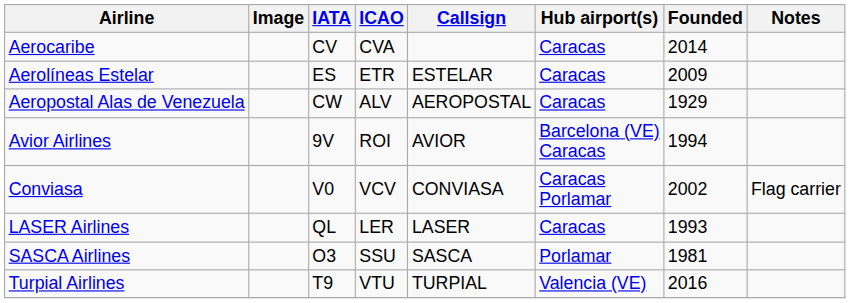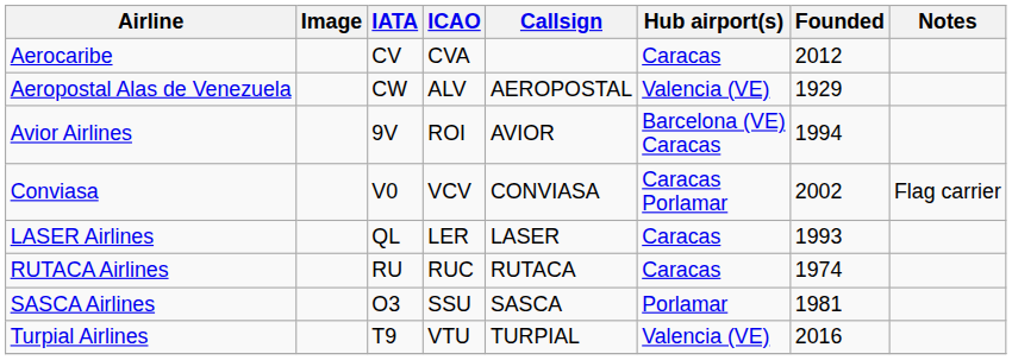 <table class="wikitable sortable">
 <tr>
 <th>Airline</th>
 <th>Image</th>
 <th><a href='#'>IATA</a></th>
 <th><a href='#'>ICAO</a></th>
 <th><a href='#'>Callsign</a></th>
 <th>Hub airport(s)</th>
 <th>Founded</th>
 <th class="unsortable">Notes</th>
 </tr>
 <tr>
 <td><a href='#'>Aerocaribe</a></td>
 <td></td>
 <td>CV</td>
 <td>CVA</td>
 <td></td>
 <td><a href='#'>Caracas</a></td>
-<td>2014</td>
-<td></td>
-</tr>
-<tr>
-<td><a href='#'>Aerolíneas Estelar</a></td>
-<td></td>
-<td>ES</td>
-<td>ETR</td>
-<td>ESTELAR</td>
-<td><a href='#'>Caracas</a></td>
-<td>2009</td>
+<td>2012</td>
 <td></td>
 </tr>
 <tr>
 <td><a href='#'>Aeropostal Alas de Venezuela</a></td>
 <td></td>
 <td>CW</td>
 <td>ALV</td>
 <td>AEROPOSTAL</td>
-<td><a href='#'>Caracas</a></td>
+<td><a href='#'>Valencia (VE)</a></td>
 <td>1929</td>
 <td></td>
 </tr>
 <tr>
 <td><a href='#'>Avior Airlines</a></td>
 <td></td>
 <td>9V</td>
 <td>ROI</td>
 <td>AVIOR</td>
 <td><a href='#'>Barcelona (VE)</a><br><a href='#'>Caracas</a></td>
 <td>1994</td>
 <td></td>
 </tr>
 <tr>
 <td><a href='#'>Conviasa</a></td>
 <td></td>
 <td>V0</td>
 <td>VCV</td>
 <td>CONVIASA</td>
 <td><a href='#'>Caracas</a><br><a href='#'>Porlamar</a></td>
 <td>2002</td>
 <td>Flag carrier</td>
 </tr>
 <tr>
 <td><a href='#'>LASER Airlines</a></td>
 <td></td>
 <td>QL</td>
 <td>LER</td>
 <td>LASER</td>
 <td><a href='#'>Caracas</a></td>
 <td>1993</td>
 <td></td>
 </tr>
 <tr>
+<td><a href='#'>RUTACA Airlines</a></td>
+<td></td>
+<td>RU</td>
+<td>RUC</td>
+<td>RUTACA</td>
+<td><a href='#'>Caracas</a></td>
+<td>1974</td>
+<td></td>
+</tr>
+<tr>
 <td><a href='#'>SASCA Airlines</a></td>
 <td></td>
 <td>O3</td>
 <td>SSU</td>
 <td>SASCA</td>
 <td><a href='#'>Porlamar</a></td>
 <td>1981</td>
 <td></td>
 </tr>
 <tr>
 <td><a href='#'>Turpial Airlines</a></td>
 <td></td>
 <td>T9</td>
 <td>VTU</td>
 <td>TURPIAL</td>
 <td><a href='#'>Valencia (VE)</a></td>
 <td>2016</td>
 <td></td>
 </tr>
 <tr>
 </tr>
 </table>
